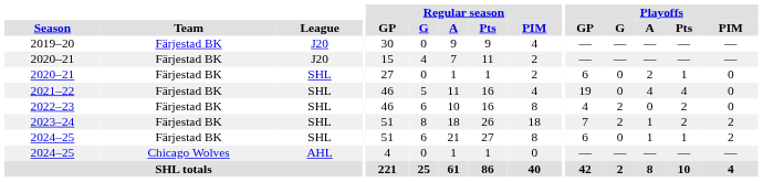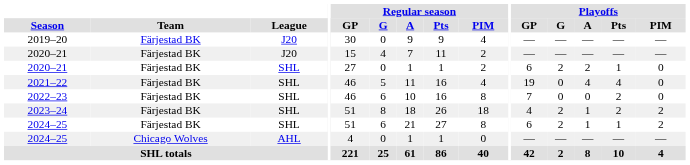 <table border="0" cellpadding="1" cellspacing="0" style="text-align:center; width:60em">
 <tr bgcolor="#e0e0e0">
 <th colspan="3" bgcolor="#ffffff"></th>
 <th rowspan="99" bgcolor="#ffffff"></th>
 <th colspan="5"><a href='#'>Regular season</a></th>
 <th rowspan="99" bgcolor="#ffffff"></th>
 <th colspan="5"><a href='#'>Playoffs</a></th>
 </tr>
 <tr bgcolor="#e0e0e0">
 <th><a href='#'>Season</a></th>
 <th>Team</th>
 <th>League</th>
 <th>GP</th>
 <th><a href='#'>G</a></th>
 <th><a href='#'>A</a></th>
 <th><a href='#'>Pts</a></th>
 <th><a href='#'>PIM</a></th>
 <th>GP</th>
 <th>G</th>
 <th>A</th>
 <th>Pts</th>
 <th>PIM</th>
 </tr>
 <tr>
 <td>2019–20</td>
 <td><a href='#'>Färjestad BK</a></td>
 <td><a href='#'>J20</a></td>
 <td>30</td>
 <td>0</td>
 <td>9</td>
 <td>9</td>
 <td>4</td>
 <td>—</td>
 <td>—</td>
 <td>—</td>
 <td>—</td>
 <td>—</td>
 </tr>
 <tr bgcolor="#f0f0f0">
 <td>2020–21</td>
 <td>Färjestad BK</td>
 <td>J20</td>
 <td>15</td>
 <td>4</td>
 <td>7</td>
 <td>11</td>
 <td>2</td>
 <td>—</td>
 <td>—</td>
 <td>—</td>
 <td>—</td>
 <td>—</td>
 </tr>
 <tr>
 <td><a href='#'>2020–21</a></td>
 <td>Färjestad BK</td>
 <td><a href='#'>SHL</a></td>
 <td>27</td>
 <td>0</td>
 <td>1</td>
 <td>1</td>
 <td>2</td>
 <td>6</td>
-<td>0</td>
+<td>2</td>
 <td>2</td>
 <td>1</td>
 <td>0</td>
 </tr>
 <tr bgcolor="#f0f0f0">
 <td><a href='#'>2021–22</a></td>
 <td>Färjestad BK</td>
 <td>SHL</td>
 <td>46</td>
 <td>5</td>
 <td>11</td>
 <td>16</td>
 <td>4</td>
 <td>19</td>
 <td>0</td>
 <td>4</td>
 <td>4</td>
 <td>0</td>
 </tr>
 <tr>
 <td><a href='#'>2022–23</a></td>
 <td>Färjestad BK</td>
 <td>SHL</td>
 <td>46</td>
 <td>6</td>
 <td>10</td>
 <td>16</td>
 <td>8</td>
-<td>4</td>
-<td>2</td>
+<td>7</td>
+<td>0</td>
 <td>0</td>
 <td>2</td>
 <td>0</td>
 </tr>
 <tr bgcolor="#f0f0f0">
 <td><a href='#'>2023–24</a></td>
 <td>Färjestad BK</td>
 <td>SHL</td>
 <td>51</td>
 <td>8</td>
 <td>18</td>
 <td>26</td>
 <td>18</td>
-<td>7</td>
+<td>4</td>
 <td>2</td>
 <td>1</td>
 <td>2</td>
 <td>2</td>
 </tr>
 <tr>
 <td><a href='#'>2024–25</a></td>
 <td>Färjestad BK</td>
 <td>SHL</td>
 <td>51</td>
 <td>6</td>
 <td>21</td>
 <td>27</td>
 <td>8</td>
 <td>6</td>
-<td>0</td>
+<td>2</td>
 <td>1</td>
 <td>1</td>
 <td>2</td>
 </tr>
 <tr bgcolor="#f0f0f0">
 <td><a href='#'>2024–25</a></td>
 <td><a href='#'>Chicago Wolves</a></td>
 <td><a href='#'>AHL</a></td>
 <td>4</td>
 <td>0</td>
 <td>1</td>
 <td>1</td>
 <td>0</td>
 <td>—</td>
 <td>—</td>
 <td>—</td>
 <td>—</td>
 <td>—</td>
 </tr>
 <tr bgcolor="#e0e0e0">
 <th colspan="3">SHL totals</th>
 <th>221</th>
 <th>25</th>
 <th>61</th>
 <th>86</th>
 <th>40</th>
 <th>42</th>
 <th>2</th>
 <th>8</th>
 <th>10</th>
 <th>4</th>
 </tr>
 </table>
